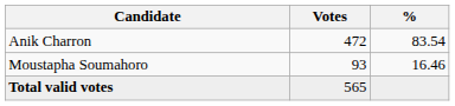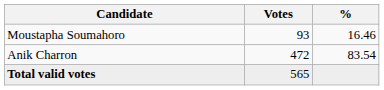 <table style="width:475px;" class="wikitable">
 <tr>
 <th align="center">Candidate</th>
 <th align="center">Votes</th>
 <th align="center">%</th>
 </tr>
 <tr>
+<td align="left">Moustapha Soumahoro</td>
+<td align="right">93</td>
+<td align="right">16.46</td>
+</tr>
+<tr>
 <td align="left">Anik Charron</td>
 <td align="right">472</td>
 <td align="right">83.54</td>
-</tr>
-<tr>
-<td align="left">Moustapha Soumahoro</td>
-<td align="right">93</td>
-<td align="right">16.46</td>
 </tr>
 <tr bgcolor="#EEEEEE">
 <td align="left"><strong>Total valid votes</strong></td>
 <td align="right">565</td>
 <td align="right"></td>
 </tr>
 </table>
